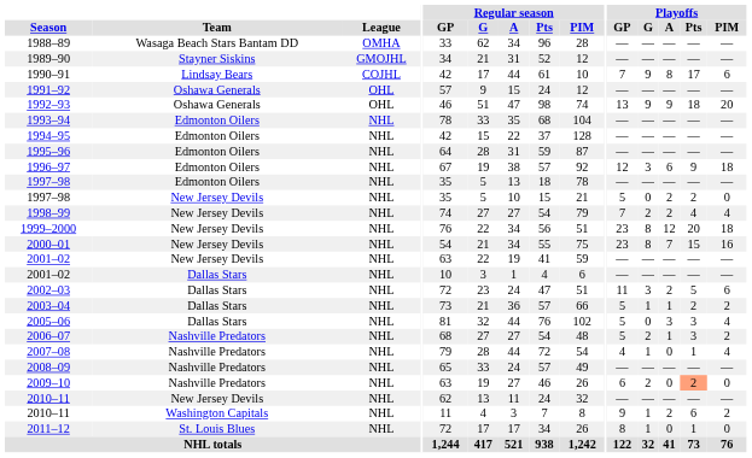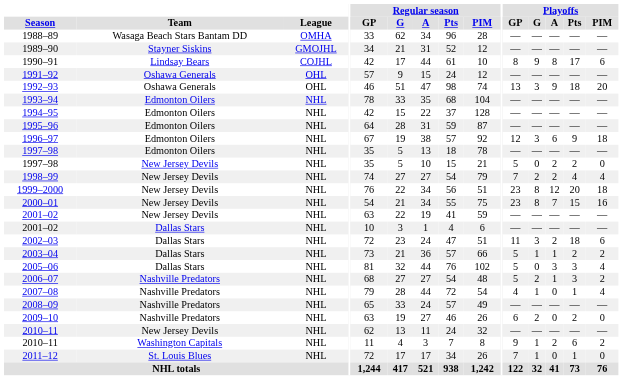 <table border="0" cellpadding="1" cellspacing="0" style="text-align:center; width:60em">
 <tr bgcolor="#e0e0e0">
 <th colspan="3" bgcolor="#ffffff"></th>
 <th rowspan="99" bgcolor="#ffffff"></th>
 <th colspan="5"><a href='#'>Regular season</a></th>
 <th rowspan="99" bgcolor="#ffffff"></th>
 <th colspan="5"><a href='#'>Playoffs</a></th>
 </tr>
 <tr bgcolor="#e0e0e0">
 <th><a href='#'>Season</a></th>
 <th>Team</th>
 <th>League</th>
 <th>GP</th>
 <th><a href='#'>G</a></th>
 <th><a href='#'>A</a></th>
 <th><a href='#'>Pts</a></th>
 <th><a href='#'>PIM</a></th>
 <th>GP</th>
 <th>G</th>
 <th>A</th>
 <th>Pts</th>
 <th>PIM</th>
 </tr>
 <tr>
 <td>1988–89</td>
 <td>Wasaga Beach Stars Bantam DD</td>
 <td><a href='#'>OMHA</a></td>
 <td>33</td>
 <td>62</td>
 <td>34</td>
 <td>96</td>
 <td>28</td>
 <td>—</td>
 <td>—</td>
 <td>—</td>
 <td>—</td>
 <td>—</td>
 </tr>
 <tr bgcolor="#f0f0f0">
 <td>1989–90</td>
 <td><a href='#'>Stayner Siskins</a></td>
 <td><a href='#'>GMOJHL</a></td>
 <td>34</td>
 <td>21</td>
 <td>31</td>
 <td>52</td>
 <td>12</td>
 <td>—</td>
 <td>—</td>
 <td>—</td>
 <td>—</td>
 <td>—</td>
 </tr>
 <tr>
 <td>1990–91</td>
 <td><a href='#'>Lindsay Bears</a></td>
 <td><a href='#'>COJHL</a></td>
 <td>42</td>
 <td>17</td>
 <td>44</td>
 <td>61</td>
 <td>10</td>
-<td>7</td>
+<td>8</td>
 <td>9</td>
 <td>8</td>
 <td>17</td>
 <td>6</td>
 </tr>
 <tr bgcolor="#f0f0f0">
 <td><a href='#'>1991–92</a></td>
 <td><a href='#'>Oshawa Generals</a></td>
 <td><a href='#'>OHL</a></td>
 <td>57</td>
 <td>9</td>
 <td>15</td>
 <td>24</td>
 <td>12</td>
 <td>—</td>
 <td>—</td>
 <td>—</td>
 <td>—</td>
 <td>—</td>
 </tr>
 <tr>
 <td><a href='#'>1992–93</a></td>
 <td>Oshawa Generals</td>
 <td>OHL</td>
 <td>46</td>
 <td>51</td>
 <td>47</td>
 <td>98</td>
 <td>74</td>
 <td>13</td>
-<td>9</td>
+<td>3</td>
 <td>9</td>
 <td>18</td>
 <td>20</td>
 </tr>
 <tr bgcolor="#f0f0f0">
 <td><a href='#'>1993–94</a></td>
 <td><a href='#'>Edmonton Oilers</a></td>
 <td><a href='#'>NHL</a></td>
 <td>78</td>
 <td>33</td>
 <td>35</td>
 <td>68</td>
 <td>104</td>
 <td>—</td>
 <td>—</td>
 <td>—</td>
 <td>—</td>
 <td>—</td>
 </tr>
 <tr>
 <td><a href='#'>1994–95</a></td>
 <td>Edmonton Oilers</td>
 <td>NHL</td>
 <td>42</td>
 <td>15</td>
 <td>22</td>
 <td>37</td>
 <td>128</td>
 <td>—</td>
 <td>—</td>
 <td>—</td>
 <td>—</td>
 <td>—</td>
 </tr>
 <tr bgcolor="#f0f0f0">
 <td><a href='#'>1995–96</a></td>
 <td>Edmonton Oilers</td>
 <td>NHL</td>
 <td>64</td>
 <td>28</td>
 <td>31</td>
 <td>59</td>
 <td>87</td>
 <td>—</td>
 <td>—</td>
 <td>—</td>
 <td>—</td>
 <td>—</td>
 </tr>
 <tr>
 <td><a href='#'>1996–97</a></td>
 <td>Edmonton Oilers</td>
 <td>NHL</td>
 <td>67</td>
 <td>19</td>
 <td>38</td>
 <td>57</td>
 <td>92</td>
 <td>12</td>
 <td>3</td>
 <td>6</td>
 <td>9</td>
 <td>18</td>
 </tr>
 <tr bgcolor="#f0f0f0">
 <td><a href='#'>1997–98</a></td>
 <td>Edmonton Oilers</td>
 <td>NHL</td>
 <td>35</td>
 <td>5</td>
 <td>13</td>
 <td>18</td>
 <td>78</td>
 <td>—</td>
 <td>—</td>
 <td>—</td>
 <td>—</td>
 <td>—</td>
 </tr>
 <tr>
 <td>1997–98</td>
 <td><a href='#'>New Jersey Devils</a></td>
 <td>NHL</td>
 <td>35</td>
 <td>5</td>
 <td>10</td>
 <td>15</td>
 <td>21</td>
 <td>5</td>
 <td>0</td>
 <td>2</td>
 <td>2</td>
 <td>0</td>
 </tr>
 <tr bgcolor="#f0f0f0">
 <td><a href='#'>1998–99</a></td>
 <td>New Jersey Devils</td>
 <td>NHL</td>
 <td>74</td>
 <td>27</td>
 <td>27</td>
 <td>54</td>
 <td>79</td>
 <td>7</td>
 <td>2</td>
 <td>2</td>
 <td>4</td>
 <td>4</td>
 </tr>
 <tr>
 <td><a href='#'>1999–2000</a></td>
 <td>New Jersey Devils</td>
 <td>NHL</td>
 <td>76</td>
 <td>22</td>
 <td>34</td>
 <td>56</td>
 <td>51</td>
 <td>23</td>
 <td>8</td>
 <td>12</td>
 <td>20</td>
 <td>18</td>
 </tr>
 <tr bgcolor="#f0f0f0">
 <td><a href='#'>2000–01</a></td>
 <td>New Jersey Devils</td>
 <td>NHL</td>
 <td>54</td>
 <td>21</td>
 <td>34</td>
 <td>55</td>
 <td>75</td>
 <td>23</td>
 <td>8</td>
 <td>7</td>
 <td>15</td>
 <td>16</td>
 </tr>
 <tr>
 <td><a href='#'>2001–02</a></td>
 <td>New Jersey Devils</td>
 <td>NHL</td>
 <td>63</td>
 <td>22</td>
 <td>19</td>
 <td>41</td>
 <td>59</td>
 <td>—</td>
 <td>—</td>
 <td>—</td>
 <td>—</td>
 <td>—</td>
 </tr>
 <tr bgcolor="#f0f0f0">
 <td>2001–02</td>
 <td><a href='#'>Dallas Stars</a></td>
 <td>NHL</td>
 <td>10</td>
 <td>3</td>
 <td>1</td>
 <td>4</td>
 <td>6</td>
 <td>—</td>
 <td>—</td>
 <td>—</td>
 <td>—</td>
 <td>—</td>
 </tr>
 <tr>
 <td><a href='#'>2002–03</a></td>
 <td>Dallas Stars</td>
 <td>NHL</td>
 <td>72</td>
 <td>23</td>
 <td>24</td>
 <td>47</td>
 <td>51</td>
 <td>11</td>
 <td>3</td>
 <td>2</td>
-<td>5</td>
+<td>18</td>
 <td>6</td>
 </tr>
 <tr bgcolor="#f0f0f0">
 <td><a href='#'>2003–04</a></td>
 <td>Dallas Stars</td>
 <td>NHL</td>
 <td>73</td>
 <td>21</td>
 <td>36</td>
 <td>57</td>
 <td>66</td>
 <td>5</td>
 <td>1</td>
 <td>1</td>
 <td>2</td>
 <td>2</td>
 </tr>
 <tr>
 <td><a href='#'>2005–06</a></td>
 <td>Dallas Stars</td>
 <td>NHL</td>
 <td>81</td>
 <td>32</td>
 <td>44</td>
 <td>76</td>
 <td>102</td>
 <td>5</td>
 <td>0</td>
 <td>3</td>
 <td>3</td>
 <td>4</td>
 </tr>
 <tr bgcolor="#f0f0f0">
 <td><a href='#'>2006–07</a></td>
 <td><a href='#'>Nashville Predators</a></td>
 <td>NHL</td>
 <td>68</td>
 <td>27</td>
 <td>27</td>
 <td>54</td>
 <td>48</td>
 <td>5</td>
 <td>2</td>
 <td>1</td>
 <td>3</td>
 <td>2</td>
 </tr>
 <tr>
 <td><a href='#'>2007–08</a></td>
 <td>Nashville Predators</td>
 <td>NHL</td>
 <td>79</td>
 <td>28</td>
 <td>44</td>
 <td>72</td>
 <td>54</td>
 <td>4</td>
 <td>1</td>
 <td>0</td>
 <td>1</td>
 <td>4</td>
 </tr>
 <tr bgcolor="#f0f0f0">
 <td><a href='#'>2008–09</a></td>
 <td>Nashville Predators</td>
 <td>NHL</td>
 <td>65</td>
 <td>33</td>
 <td>24</td>
 <td>57</td>
 <td>49</td>
 <td>—</td>
 <td>—</td>
 <td>—</td>
 <td>—</td>
 <td>—</td>
 </tr>
 <tr>
 <td><a href='#'>2009–10</a></td>
 <td>Nashville Predators</td>
 <td>NHL</td>
 <td>63</td>
 <td>19</td>
 <td>27</td>
 <td>46</td>
 <td>26</td>
 <td>6</td>
 <td>2</td>
 <td>0</td>
-<td style="background: lightsalmon;">2</td>
+<td>2</td>
 <td>0</td>
 </tr>
 <tr bgcolor="#f0f0f0">
 <td><a href='#'>2010–11</a></td>
 <td>New Jersey Devils</td>
 <td>NHL</td>
 <td>62</td>
 <td>13</td>
 <td>11</td>
 <td>24</td>
 <td>32</td>
 <td>—</td>
 <td>—</td>
 <td>—</td>
 <td>—</td>
 <td>—</td>
 </tr>
 <tr>
 <td>2010–11</td>
 <td><a href='#'>Washington Capitals</a></td>
 <td>NHL</td>
 <td>11</td>
 <td>4</td>
 <td>3</td>
 <td>7</td>
 <td>8</td>
 <td>9</td>
 <td>1</td>
 <td>2</td>
 <td>6</td>
 <td>2</td>
 </tr>
 <tr bgcolor="#f0f0f0">
 <td><a href='#'>2011–12</a></td>
 <td><a href='#'>St. Louis Blues</a></td>
 <td>NHL</td>
 <td>72</td>
 <td>17</td>
 <td>17</td>
 <td>34</td>
 <td>26</td>
-<td>8</td>
+<td>7</td>
 <td>1</td>
 <td>0</td>
 <td>1</td>
 <td>0</td>
 </tr>
 <tr bgcolor="#e0e0e0">
 <th colspan="3">NHL totals</th>
 <th>1,244</th>
 <th>417</th>
 <th>521</th>
 <th>938</th>
 <th>1,242</th>
 <th>122</th>
 <th>32</th>
 <th>41</th>
 <th>73</th>
 <th>76</th>
 </tr>
 </table>
